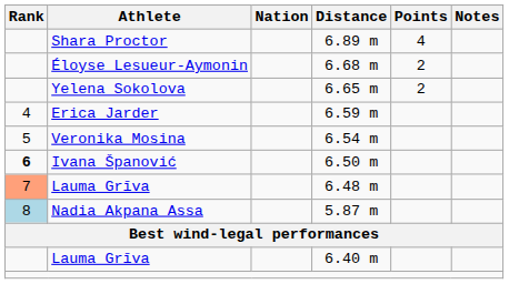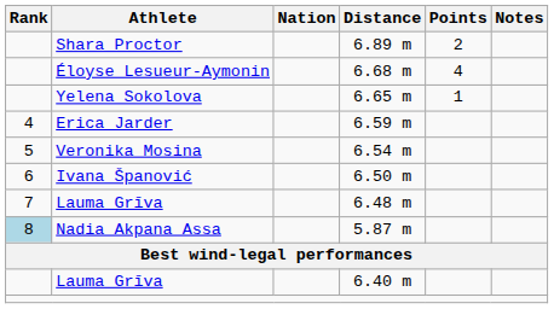 <table class="wikitable mw-datatable sortable" style="text-align:center;">
 <tr>
 <th scope="col" style="width: 10px;">Rank</th>
 <th scope="col">Athlete</th>
 <th scope="col">Nation</th>
 <th scope="col">Distance</th>
 <th scope="col">Points</th>
 <th scope="col">Notes</th>
 </tr>
 <tr>
 <td></td>
 <td align="left"><a href='#'>Shara Proctor</a></td>
 <td align="left"></td>
 <td>6.89 m </td>
-<td>4</td>
+<td>2</td>
 <td></td>
 </tr>
 <tr>
 <td></td>
 <td align="left"><a href='#'>Éloyse Lesueur-Aymonin</a></td>
 <td align="left"></td>
 <td>6.68 m </td>
-<td>2</td>
+<td>4</td>
 <td></td>
 </tr>
 <tr>
 <td></td>
 <td align="left"><a href='#'>Yelena Sokolova</a></td>
 <td align="left"></td>
 <td>6.65 m </td>
-<td>2</td>
+<td>1</td>
 <td></td>
 </tr>
 <tr>
 <td>4</td>
 <td align="left"><a href='#'>Erica Jarder</a></td>
 <td align="left"></td>
 <td>6.59 m </td>
 <td></td>
 <td></td>
 </tr>
 <tr>
 <td>5</td>
 <td align="left"><a href='#'>Veronika Mosina</a></td>
 <td align="left"></td>
 <td>6.54 m </td>
 <td></td>
 <td></td>
 </tr>
 <tr>
-<td><strong>6</strong></td>
+<td>6</td>
 <td align="left"><a href='#'>Ivana Španović</a></td>
 <td align="left"></td>
 <td>6.50 m </td>
 <td></td>
 <td></td>
 </tr>
 <tr>
-<td style="background: lightsalmon;">7</td>
+<td>7</td>
 <td align="left"><a href='#'>Lauma Grīva</a></td>
 <td align="left"></td>
 <td>6.48 m </td>
 <td></td>
 <td></td>
 </tr>
 <tr>
 <td style="background: lightblue;">8</td>
 <td align="left"><a href='#'>Nadia Akpana Assa</a></td>
 <td align="left"></td>
 <td>5.87 m </td>
 <td></td>
 <td></td>
 </tr>
 <tr>
 <th align=center colspan=6>Best wind-legal performances</th>
 </tr>
 <tr>
 <td></td>
 <td align="left"><a href='#'>Lauma Grīva</a></td>
 <td align="left"></td>
 <td>6.40 m </td>
 <td></td>
 <td></td>
 </tr>
 <tr class="sortbottom">
 <td colspan="6"></td>
 </tr>
 </table>
